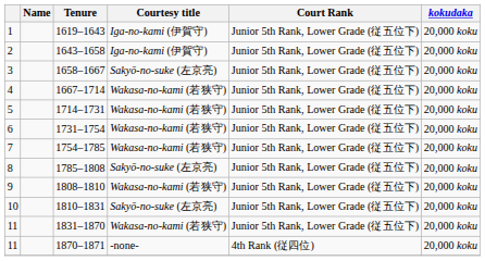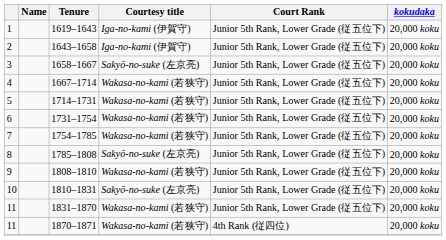 <table class=wikitable>
 <tr>
 <th></th>
 <th>Name</th>
 <th>Tenure</th>
 <th>Courtesy title</th>
 <th>Court Rank</th>
 <th><em><a href='#'>kokudaka</a></em></th>
 </tr>
 <tr>
 <td>1</td>
 <td></td>
 <td>1619–1643</td>
 <td><em>Iga-no-kami</em> (伊賀守)</td>
 <td>Junior 5th Rank, Lower Grade (従五位下)</td>
 <td>20,000 <em>koku</em></td>
 </tr>
 <tr>
 <td>2</td>
 <td></td>
 <td>1643–1658</td>
 <td><em>Iga-no-kami</em> (伊賀守)</td>
 <td>Junior 5th Rank, Lower Grade (従五位下)</td>
 <td>20,000 <em>koku</em></td>
 </tr>
 <tr>
 <td>3</td>
 <td></td>
 <td>1658–1667</td>
 <td><em>Sakyō-no-suke</em> (左京亮)</td>
 <td>Junior 5th Rank, Lower Grade (従五位下)</td>
 <td>20,000 <em>koku</em></td>
 </tr>
 <tr>
 <td>4</td>
 <td></td>
 <td>1667–1714</td>
 <td><em>Wakasa-no-kami</em> (若狭守)</td>
 <td>Junior 5th Rank, Lower Grade (従五位下)</td>
 <td>20,000 <em>koku</em></td>
 </tr>
 <tr>
 <td>5</td>
 <td></td>
 <td>1714–1731</td>
 <td><em>Wakasa-no-kami</em> (若狭守)</td>
 <td>Junior 5th Rank, Lower Grade (従五位下)</td>
 <td>20,000 <em>koku</em></td>
 </tr>
 <tr>
 <td>6</td>
 <td></td>
 <td>1731–1754</td>
 <td><em>Wakasa-no-kami</em> (若狭守)</td>
 <td>Junior 5th Rank, Lower Grade (従五位下)</td>
 <td>20,000 <em>koku</em></td>
 </tr>
 <tr>
 <td>7</td>
 <td></td>
 <td>1754–1785</td>
 <td><em>Wakasa-no-kami</em> (若狭守)</td>
 <td>Junior 5th Rank, Lower Grade (従五位下)</td>
 <td>20,000 <em>koku</em></td>
 </tr>
 <tr>
 <td>8</td>
 <td></td>
 <td>1785–1808</td>
 <td><em>Sakyō-no-suke</em> (左京亮)</td>
 <td>Junior 5th Rank, Lower Grade (従五位下)</td>
 <td>20,000 <em>koku</em></td>
 </tr>
 <tr>
 <td>9</td>
 <td></td>
 <td>1808–1810</td>
 <td><em>Wakasa-no-kami</em> (若狭守)</td>
 <td>Junior 5th Rank, Lower Grade (従五位下)</td>
 <td>20,000 <em>koku</em></td>
 </tr>
 <tr>
 <td>10</td>
 <td></td>
 <td>1810–1831</td>
 <td><em>Sakyō-no-suke</em> (左京亮)</td>
 <td>Junior 5th Rank, Lower Grade (従五位下)</td>
 <td>20,000 <em>koku</em></td>
 </tr>
 <tr>
 <td>11</td>
 <td></td>
 <td>1831–1870</td>
 <td><em>Wakasa-no-kami</em> (若狭守)</td>
 <td>Junior 5th Rank, Lower Grade (従五位下)</td>
 <td>20,000 <em>koku</em></td>
 </tr>
 <tr>
 <td>11</td>
 <td></td>
 <td>1870–1871</td>
-<td>-none-</td>
+<td><em>Wakasa-no-kami</em> (若狭守)</td>
 <td>4th Rank (従四位)</td>
 <td>20,000 <em>koku</em></td>
 </tr>
 <tr>
 </tr>
 </table>
